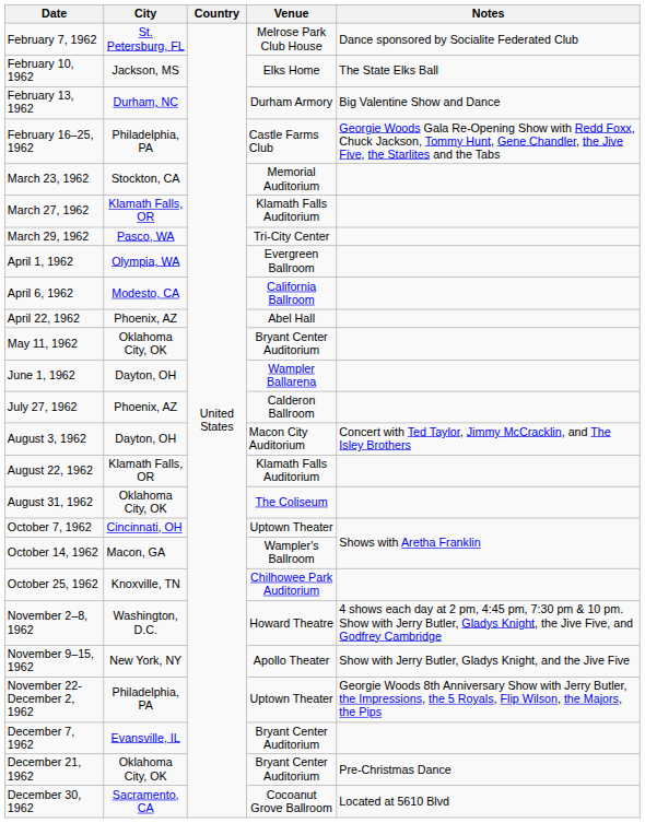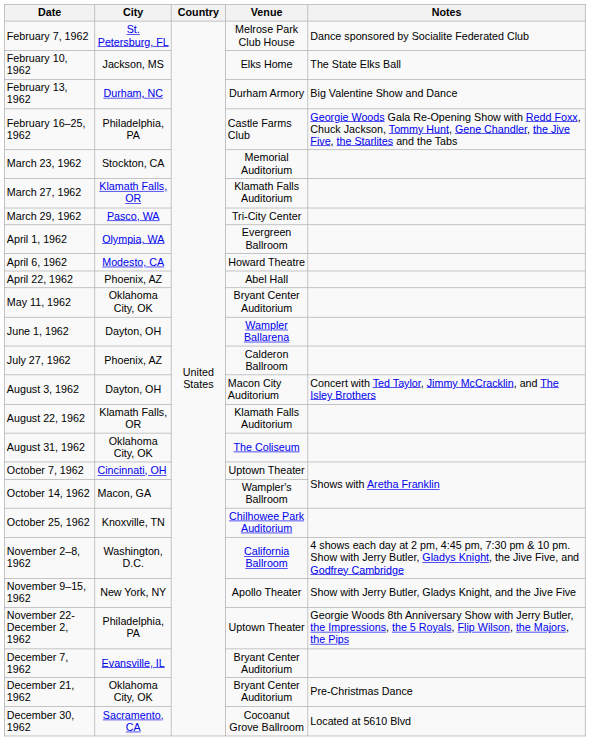 <table class="wikitable">
 <tr>
 <th>Date</th>
 <th>City</th>
 <th>Country</th>
 <th>Venue</th>
 <th>Notes</th>
 </tr>
 <tr>
 <td>February 7, 1962</td>
 <td align="center"><a href='#'>St. Petersburg, FL</a></td>
 <td align="center" rowspan="25">United States</td>
 <td align="center">Melrose Park Club House</td>
 <td>Dance sponsored by Socialite Federated Club</td>
 </tr>
 <tr>
 <td>February 10, 1962</td>
 <td align="center">Jackson, MS</td>
 <td align="center">Elks Home</td>
 <td>The State Elks Ball</td>
 </tr>
 <tr>
 <td>February 13, 1962</td>
 <td align="center"><a href='#'>Durham, NC</a></td>
 <td align="center">Durham Armory</td>
 <td>Big Valentine Show and Dance</td>
 </tr>
 <tr>
 <td>February 16–25, 1962</td>
 <td align="center">Philadelphia, PA</td>
 <td>Castle Farms Club</td>
 <td><a href='#'>Georgie Woods</a> Gala Re-Opening Show with <a href='#'>Redd Foxx</a>, Chuck Jackson, <a href='#'>Tommy Hunt</a>, <a href='#'>Gene Chandler</a>, <a href='#'>the Jive Five</a>, <a href='#'>the Starlites</a> and the Tabs</td>
 </tr>
 <tr>
 <td>March 23, 1962 </td>
 <td align="center">Stockton, CA</td>
 <td align="center">Memorial Auditorium</td>
 <td></td>
 </tr>
 <tr>
 <td>March 27, 1962 </td>
 <td align="center"><a href='#'>Klamath Falls, OR</a></td>
 <td align="center">Klamath Falls Auditorium</td>
 <td></td>
 </tr>
 <tr>
 <td>March 29, 1962 </td>
 <td align="center"><a href='#'>Pasco, WA</a></td>
 <td align="center">Tri-City Center</td>
 <td></td>
 </tr>
 <tr>
 <td>April 1, 1962</td>
 <td align="center"><a href='#'>Olympia, WA</a></td>
 <td align="center">Evergreen Ballroom</td>
 <td></td>
 </tr>
 <tr>
 <td>April 6, 1962</td>
 <td align="center"><a href='#'>Modesto, CA</a></td>
-<td align="center"><a href='#'>California Ballroom</a></td>
+<td align="center">Howard Theatre</td>
 <td></td>
 </tr>
 <tr>
 <td>April 22, 1962</td>
 <td align="center">Phoenix, AZ</td>
 <td align="center">Abel Hall</td>
 <td></td>
 </tr>
 <tr>
 <td>May 11, 1962</td>
 <td align="center">Oklahoma City, OK</td>
 <td align="center">Bryant Center Auditorium</td>
 <td></td>
 </tr>
 <tr>
 <td>June 1, 1962</td>
 <td align="center">Dayton, OH</td>
 <td align="center"><a href='#'>Wampler Ballarena</a></td>
 <td></td>
 </tr>
 <tr>
 <td>July 27, 1962</td>
 <td align="center">Phoenix, AZ</td>
 <td align="center">Calderon Ballroom</td>
 <td></td>
 </tr>
 <tr>
 <td>August 3, 1962</td>
 <td align="center">Dayton, OH</td>
 <td>Macon City Auditorium</td>
 <td>Concert with <a href='#'>Ted Taylor</a>, <a href='#'>Jimmy McCracklin</a>, and <a href='#'>The Isley Brothers</a></td>
 </tr>
 <tr>
 <td>August 22, 1962</td>
 <td align="center">Klamath Falls, OR</td>
 <td align="center">Klamath Falls Auditorium</td>
 <td></td>
 </tr>
 <tr>
 <td>August 31, 1962</td>
 <td align="center">Oklahoma City, OK</td>
 <td align="center"><a href='#'>The Coliseum</a></td>
 <td></td>
 </tr>
 <tr>
 <td>October 7, 1962</td>
 <td><a href='#'>Cincinnati, OH</a></td>
 <td align="center">Uptown Theater</td>
 <td rowspan="2">Shows with <a href='#'>Aretha Franklin</a></td>
 </tr>
 <tr>
 <td>October 14, 1962</td>
 <td>Macon, GA</td>
 <td align="center">Wampler's Ballroom</td>
 </tr>
 <tr>
 <td>October 25, 1962</td>
 <td align="center">Knoxville, TN</td>
 <td align="center"><a href='#'>Chilhowee Park Auditorium</a></td>
 <td></td>
 </tr>
 <tr>
 <td>November 2–8, 1962</td>
 <td align="center">Washington, D.C.</td>
-<td align="center">Howard Theatre</td>
+<td align="center"><a href='#'>California Ballroom</a></td>
 <td>4 shows each day at 2 pm, 4:45 pm, 7:30 pm & 10 pm. Show with Jerry Butler, <a href='#'>Gladys Knight</a>, the Jive Five, and <a href='#'>Godfrey Cambridge</a></td>
 </tr>
 <tr>
 <td>November 9–15, 1962</td>
 <td align="center">New York, NY</td>
 <td align="center">Apollo Theater</td>
 <td>Show with Jerry Butler, Gladys Knight, and the Jive Five</td>
 </tr>
 <tr>
 <td>November 22-December 2, 1962</td>
 <td align="center">Philadelphia, PA</td>
 <td align="center">Uptown Theater</td>
 <td>Georgie Woods 8th Anniversary Show with Jerry Butler, <a href='#'>the Impressions</a>, <a href='#'>the 5 Royals</a>, <a href='#'>Flip Wilson</a>, <a href='#'>the Majors</a>, <a href='#'>the Pips</a></td>
 </tr>
 <tr>
 <td>December 7, 1962</td>
 <td align="center"><a href='#'>Evansville, IL</a></td>
 <td align="center">Bryant Center Auditorium</td>
 <td></td>
 </tr>
 <tr>
 <td>December 21, 1962</td>
 <td align="center">Oklahoma City, OK</td>
 <td align="center">Bryant Center Auditorium</td>
 <td>Pre-Christmas Dance</td>
 </tr>
 <tr>
 <td>December 30, 1962</td>
 <td align="center"><a href='#'>Sacramento, CA</a></td>
 <td align="center">Cocoanut Grove Ballroom</td>
 <td>Located at 5610 Blvd</td>
 </tr>
 </table>
